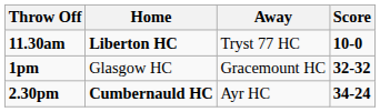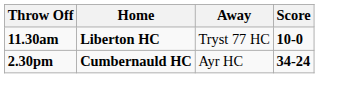 <table class="wikitable">
 <tr>
 <th><strong>Throw Off</strong></th>
 <th><strong>Home</strong></th>
 <th><strong>Away</strong></th>
 <th><strong>Score</strong></th>
 </tr>
 <tr>
 <td><strong>11.30am</strong></td>
 <td><strong>Liberton HC</strong></td>
 <td>Tryst 77 HC</td>
 <td><strong>10-0</strong></td>
 </tr>
 <tr>
-<td><strong>1pm</strong></td>
-<td>Glasgow HC</td>
-<td>Gracemount HC</td>
-<td><strong>32-32</strong></td>
-</tr>
-<tr>
 <td><strong>2.30pm</strong></td>
 <td><strong>Cumbernauld HC</strong></td>
 <td>Ayr HC</td>
 <td><strong>34-24</strong></td>
 </tr>
 </table>
